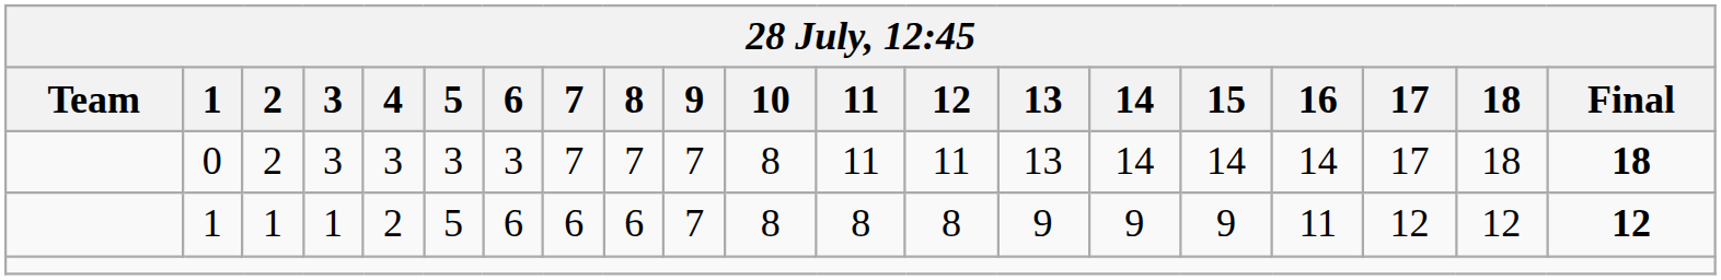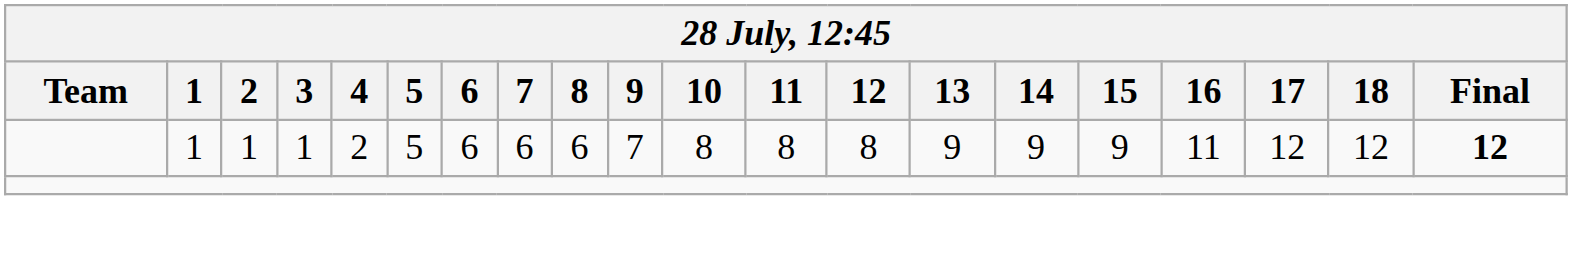 <table class=wikitable style="text-align:center; width: 55%">
 <tr>
 <th colspan=20><em>28 July, 12:45</em></th>
 </tr>
 <tr>
 <th>Team</th>
 <th>1</th>
 <th>2</th>
 <th>3</th>
 <th>4</th>
 <th>5</th>
 <th>6</th>
 <th>7</th>
 <th>8</th>
 <th>9</th>
 <th>10</th>
 <th>11</th>
 <th>12</th>
 <th>13</th>
 <th>14</th>
 <th>15</th>
 <th>16</th>
 <th>17</th>
 <th>18</th>
 <th>Final</th>
 </tr>
 <tr>
-<td align=left><strong></strong></td>
-<td>0</td>
-<td>2</td>
-<td>3</td>
-<td>3</td>
-<td>3</td>
-<td>3</td>
-<td>7</td>
-<td>7</td>
-<td>7</td>
-<td>8</td>
-<td>11</td>
-<td>11</td>
-<td>13</td>
-<td>14</td>
-<td>14</td>
-<td>14</td>
-<td>17</td>
-<td>18</td>
-<td><strong>18</strong></td>
-</tr>
-<tr>
 <td align=left></td>
 <td>1</td>
 <td>1</td>
 <td>1</td>
 <td>2</td>
 <td>5</td>
 <td>6</td>
 <td>6</td>
 <td>6</td>
 <td>7</td>
 <td>8</td>
 <td>8</td>
 <td>8</td>
 <td>9</td>
 <td>9</td>
 <td>9</td>
 <td>11</td>
 <td>12</td>
 <td>12</td>
 <td><strong>12</strong></td>
 </tr>
 <tr>
 <td colspan=20></td>
 </tr>
 </table>
